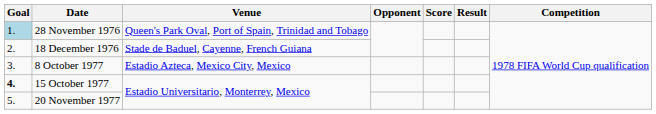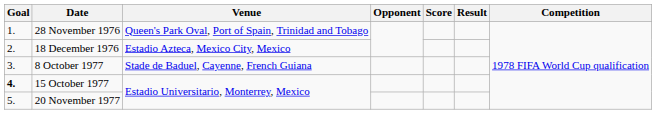 <table class="wikitable collapsible">
 <tr>
 <th>Goal</th>
 <th>Date</th>
 <th>Venue</th>
 <th>Opponent</th>
 <th>Score</th>
 <th>Result</th>
 <th>Competition</th>
 </tr>
 <tr>
-<td style="background: lightblue;">1.</td>
+<td>1.</td>
 <td>28 November 1976</td>
 <td><a href='#'>Queen's Park Oval</a>, <a href='#'>Port of Spain</a>, <a href='#'>Trinidad and Tobago</a></td>
 <td rowspan=2></td>
 <td></td>
 <td></td>
 <td rowspan=5><a href='#'>1978 FIFA World Cup qualification</a></td>
 </tr>
 <tr>
 <td>2.</td>
 <td>18 December 1976</td>
-<td><a href='#'>Stade de Baduel</a>, <a href='#'>Cayenne</a>, <a href='#'>French Guiana</a></td>
+<td><a href='#'>Estadio Azteca</a>, <a href='#'>Mexico City</a>, <a href='#'>Mexico</a></td>
 <td></td>
 <td></td>
 </tr>
 <tr>
 <td>3.</td>
 <td>8 October 1977</td>
-<td><a href='#'>Estadio Azteca</a>, <a href='#'>Mexico City</a>, <a href='#'>Mexico</a></td>
+<td><a href='#'>Stade de Baduel</a>, <a href='#'>Cayenne</a>, <a href='#'>French Guiana</a></td>
 <td></td>
 <td></td>
 <td></td>
 </tr>
 <tr>
 <td><strong>4.</strong></td>
 <td>15 October 1977</td>
 <td rowspan=2><a href='#'>Estadio Universitario</a>, <a href='#'>Monterrey</a>, <a href='#'>Mexico</a></td>
 <td></td>
 <td></td>
 <td></td>
 </tr>
 <tr>
 <td>5.</td>
 <td>20 November 1977</td>
 <td></td>
 <td></td>
 <td></td>
 </tr>
 </table>
